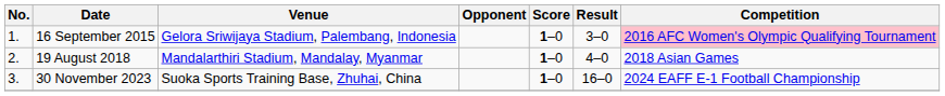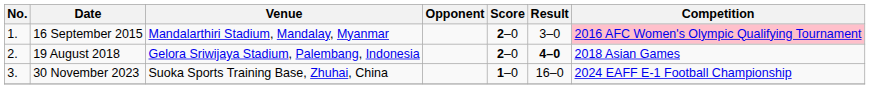 <table class="wikitable">
 <tr>
 <th>No.</th>
 <th>Date</th>
 <th>Venue</th>
 <th>Opponent</th>
 <th>Score</th>
 <th>Result</th>
 <th>Competition</th>
 </tr>
 <tr>
 <td>1.</td>
 <td>16 September 2015</td>
-<td><a href='#'>Gelora Sriwijaya Stadium</a>, <a href='#'>Palembang</a>, <a href='#'>Indonesia</a></td>
+<td><a href='#'>Mandalarthiri Stadium</a>, <a href='#'>Mandalay</a>, <a href='#'>Myanmar</a></td>
 <td></td>
-<td align=center><strong>1</strong>–0</td>
+<td align=center><strong>2</strong>–0</td>
 <td align=center>3–0</td>
 <td style="background: pink;"><a href='#'>2016 AFC Women's Olympic Qualifying Tournament</a></td>
 </tr>
 <tr>
 <td>2.</td>
 <td>19 August 2018</td>
-<td><a href='#'>Mandalarthiri Stadium</a>, <a href='#'>Mandalay</a>, <a href='#'>Myanmar</a></td>
+<td><a href='#'>Gelora Sriwijaya Stadium</a>, <a href='#'>Palembang</a>, <a href='#'>Indonesia</a></td>
 <td></td>
-<td align=center><strong>1</strong>–0</td>
-<td align=center>4–0</td>
+<td align=center><strong>2</strong>–0</td>
+<td align=center><strong>4–0</strong></td>
 <td><a href='#'>2018 Asian Games</a></td>
 </tr>
 <tr>
 <td>3.</td>
 <td>30 November 2023</td>
 <td>Suoka Sports Training Base, <a href='#'>Zhuhai</a>, China</td>
 <td></td>
 <td align=center><strong>1</strong>–0</td>
 <td align=center>16–0</td>
 <td><a href='#'>2024 EAFF E-1 Football Championship</a></td>
 </tr>
 <tr>
 </tr>
 </table>
